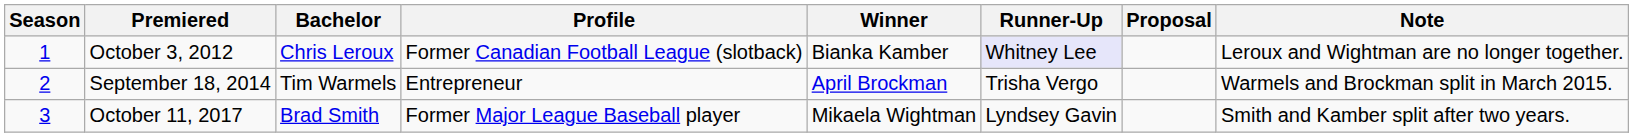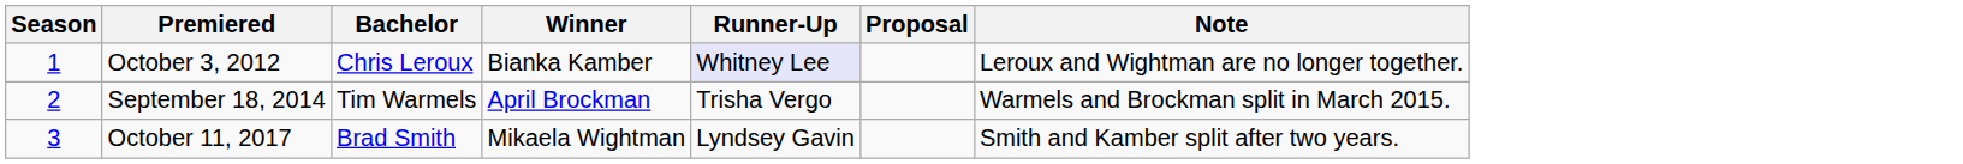 <table class="wikitable">
 <tr>
 <th>Season</th>
 <th>Premiered</th>
 <th>Bachelor</th>
-<th>Profile</th>
 <th>Winner</th>
 <th>Runner-Up</th>
 <th>Proposal</th>
 <th>Note</th>
 </tr>
 <tr>
 <td rowspan="1" style="text-align:center;"><a href='#'>1</a></td>
 <td>October 3, 2012</td>
 <td><a href='#'>Chris Leroux</a></td>
-<td>Former <a href='#'>Canadian Football League</a> (slotback)</td>
 <td>Bianka Kamber</td>
 <td style="background: lavender;">Whitney Lee</td>
 <td></td>
 <td>Leroux and Wightman are no longer together.</td>
 </tr>
 <tr>
 <td style="text-align:center;"><a href='#'>2</a></td>
 <td>September 18, 2014</td>
 <td>Tim Warmels</td>
-<td>Entrepreneur</td>
 <td><a href='#'>April Brockman</a></td>
 <td>Trisha Vergo</td>
 <td></td>
 <td>Warmels and Brockman split in March 2015.</td>
 </tr>
 <tr>
 <td style="text-align:center;"><a href='#'>3</a></td>
 <td>October 11, 2017</td>
 <td><a href='#'>Brad Smith</a></td>
-<td>Former <a href='#'>Major League Baseball</a> player</td>
 <td>Mikaela Wightman</td>
 <td>Lyndsey Gavin</td>
 <td></td>
 <td>Smith and Kamber split after two years.</td>
 </tr>
 </table>
